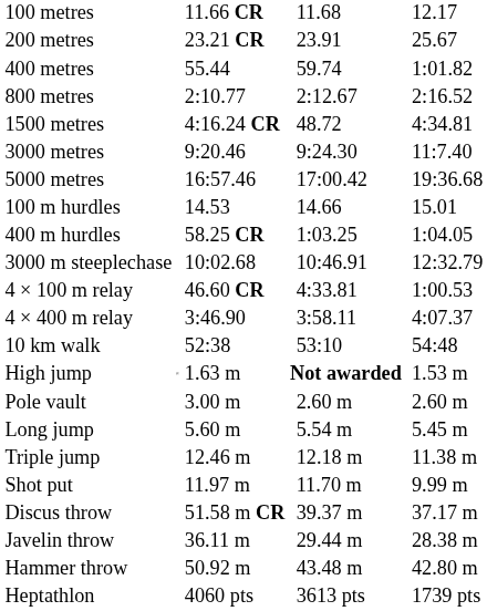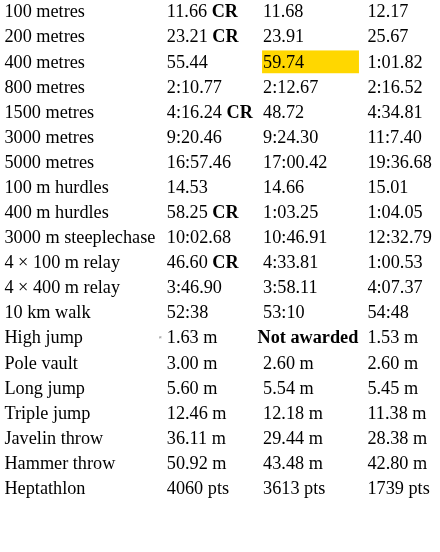 <table>
 <tr>
 <td>100 metres</td>
 <td></td>
 <td>11.66 <strong>CR</strong></td>
 <td></td>
 <td>11.68</td>
 <td></td>
 <td>12.17</td>
 </tr>
 <tr>
 <td>200 metres</td>
 <td></td>
 <td>23.21 <strong>CR</strong></td>
 <td></td>
 <td>23.91</td>
 <td></td>
 <td>25.67</td>
 </tr>
 <tr>
 <td>400 metres</td>
 <td></td>
 <td>55.44</td>
 <td></td>
-<td>59.74</td>
+<td style="background: gold;">59.74</td>
 <td></td>
 <td>1:01.82</td>
 </tr>
 <tr>
 <td>800 metres</td>
 <td></td>
 <td>2:10.77</td>
 <td></td>
 <td>2:12.67</td>
 <td></td>
 <td>2:16.52</td>
 </tr>
 <tr>
 <td>1500 metres</td>
 <td></td>
 <td>4:16.24 <strong>CR</strong></td>
 <td></td>
 <td>48.72</td>
 <td></td>
 <td>4:34.81</td>
 </tr>
 <tr>
 <td>3000 metres</td>
 <td></td>
 <td>9:20.46</td>
 <td></td>
 <td>9:24.30</td>
 <td></td>
 <td>11:7.40</td>
 </tr>
 <tr>
 <td>5000 metres</td>
 <td></td>
 <td>16:57.46</td>
 <td></td>
 <td>17:00.42</td>
 <td></td>
 <td>19:36.68</td>
 </tr>
 <tr>
 <td>100 m hurdles</td>
 <td></td>
 <td>14.53</td>
 <td></td>
 <td>14.66</td>
 <td></td>
 <td>15.01</td>
 </tr>
 <tr>
 <td>400 m hurdles</td>
 <td></td>
 <td>58.25 <strong>CR</strong></td>
 <td></td>
 <td>1:03.25</td>
 <td></td>
 <td>1:04.05</td>
 </tr>
 <tr>
 <td>3000 m steeplechase</td>
 <td></td>
 <td>10:02.68</td>
 <td></td>
 <td>10:46.91</td>
 <td></td>
 <td>12:32.79</td>
 </tr>
 <tr>
 <td>4 × 100 m relay</td>
 <td></td>
 <td>46.60 <strong>CR</strong></td>
 <td></td>
 <td>4:33.81</td>
 <td></td>
 <td>1:00.53</td>
 </tr>
 <tr>
 <td>4 × 400 m relay</td>
 <td></td>
 <td>3:46.90</td>
 <td></td>
 <td>3:58.11</td>
 <td></td>
 <td>4:07.37</td>
 </tr>
 <tr>
 <td>10 km walk</td>
 <td></td>
 <td>52:38</td>
 <td></td>
 <td>53:10</td>
 <td></td>
 <td>54:48</td>
 </tr>
 <tr>
 <td>High jump</td>
 <td><hr></td>
 <td>1.63 m</td>
 <th colspan=2>Not awarded</th>
 <td></td>
 <td>1.53 m</td>
 </tr>
 <tr>
 <td>Pole vault</td>
 <td></td>
 <td>3.00 m</td>
 <td></td>
 <td>2.60 m</td>
 <td></td>
 <td>2.60 m</td>
 </tr>
 <tr>
 <td>Long jump</td>
 <td></td>
 <td>5.60 m</td>
 <td></td>
 <td>5.54 m</td>
 <td></td>
 <td>5.45 m</td>
 </tr>
 <tr>
 <td>Triple jump</td>
 <td></td>
 <td>12.46 m</td>
 <td></td>
 <td>12.18 m</td>
 <td></td>
 <td>11.38 m</td>
 </tr>
 <tr>
-<td>Shot put</td>
-<td></td>
-<td>11.97 m</td>
-<td></td>
-<td>11.70 m</td>
-<td></td>
-<td>9.99 m</td>
-</tr>
-<tr>
-<td>Discus throw</td>
-<td></td>
-<td>51.58 m <strong>CR</strong></td>
-<td></td>
-<td>39.37 m</td>
-<td></td>
-<td>37.17 m</td>
-</tr>
-<tr>
 <td>Javelin throw</td>
 <td></td>
 <td>36.11 m</td>
 <td></td>
 <td>29.44 m</td>
 <td></td>
 <td>28.38 m</td>
 </tr>
 <tr>
 <td>Hammer throw</td>
 <td></td>
 <td>50.92 m</td>
 <td></td>
 <td>43.48 m</td>
 <td></td>
 <td>42.80 m</td>
 </tr>
 <tr>
 <td>Heptathlon</td>
 <td></td>
 <td>4060 pts</td>
 <td></td>
 <td>3613 pts</td>
 <td></td>
 <td>1739 pts</td>
 </tr>
 </table>
